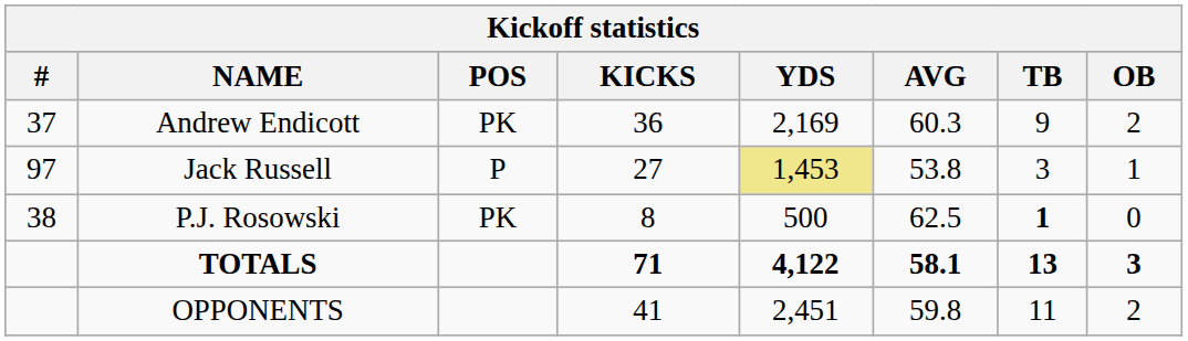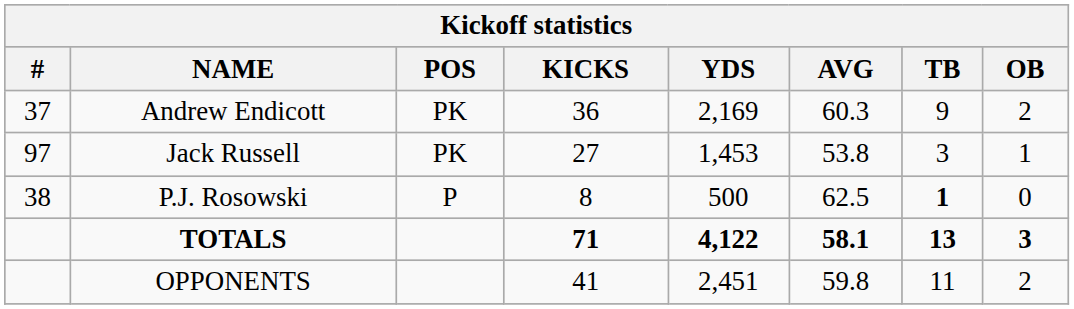 <table style="width:40%; text-align:center;" class="wikitable collapsible collapsed">
 <tr>
 <th colspan="8">Kickoff statistics</th>
 </tr>
 <tr>
 <th>#</th>
 <th>NAME</th>
 <th>POS</th>
 <th>KICKS</th>
 <th>YDS</th>
 <th>AVG</th>
 <th>TB</th>
 <th>OB</th>
 </tr>
 <tr>
 <td>37</td>
 <td>Andrew Endicott</td>
 <td>PK</td>
 <td>36</td>
 <td>2,169</td>
 <td>60.3</td>
 <td>9</td>
 <td>2</td>
 </tr>
 <tr>
 <td>97</td>
 <td>Jack Russell</td>
-<td>P</td>
+<td>PK</td>
 <td>27</td>
-<td style="background: khaki;">1,453</td>
+<td>1,453</td>
 <td>53.8</td>
 <td>3</td>
 <td>1</td>
 </tr>
 <tr>
 <td>38</td>
 <td>P.J. Rosowski</td>
-<td>PK</td>
+<td>P</td>
 <td>8</td>
 <td>500</td>
 <td>62.5</td>
 <td><strong>1</strong></td>
 <td>0</td>
 </tr>
 <tr>
 <td></td>
 <td><strong>TOTALS</strong></td>
 <td></td>
 <td><strong>71</strong></td>
 <td><strong>4,122</strong></td>
 <td><strong>58.1</strong></td>
 <td><strong>13</strong></td>
 <td><strong>3</strong></td>
 </tr>
 <tr>
 <td></td>
 <td>OPPONENTS</td>
 <td></td>
 <td>41</td>
 <td>2,451</td>
 <td>59.8</td>
 <td>11</td>
 <td>2</td>
 </tr>
 </table>
